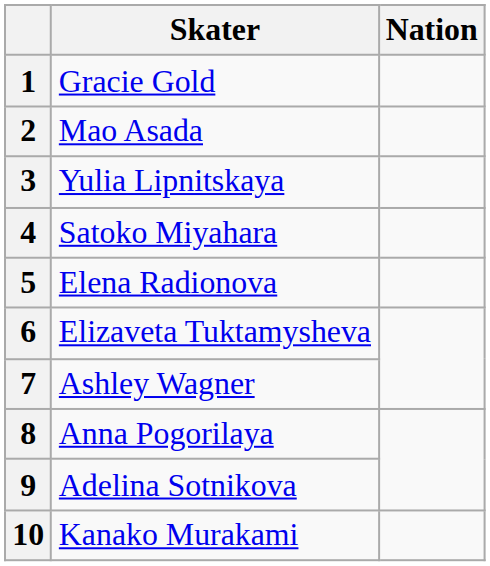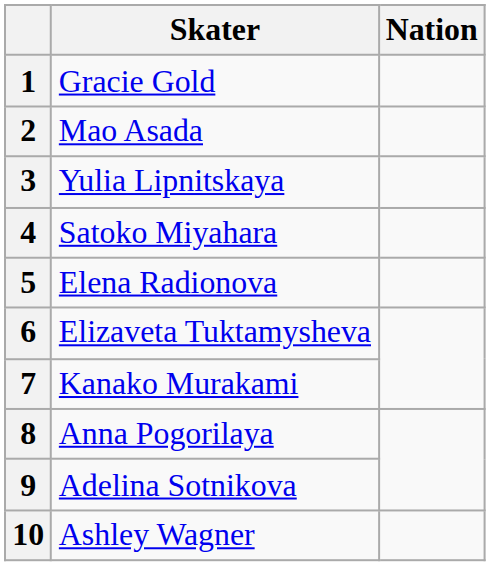 <table class="wikitable sortable" style="text-align:left">
 <tr>
 <th scope="col"></th>
 <th scope="col">Skater</th>
 <th scope="col">Nation</th>
 </tr>
 <tr>
 <th scope="row">1</th>
 <td><a href='#'>Gracie Gold</a></td>
 <td></td>
 </tr>
 <tr>
 <th scope="row">2</th>
 <td><a href='#'>Mao Asada</a></td>
 <td></td>
 </tr>
 <tr>
 <th scope="row">3</th>
 <td><a href='#'>Yulia Lipnitskaya</a></td>
 <td></td>
 </tr>
 <tr>
 <th scope="row">4</th>
 <td><a href='#'>Satoko Miyahara</a></td>
 <td></td>
 </tr>
 <tr>
 <th scope="row">5</th>
 <td><a href='#'>Elena Radionova</a></td>
 <td></td>
 </tr>
 <tr>
 <th scope="row">6</th>
 <td><a href='#'>Elizaveta Tuktamysheva</a></td>
 <td rowspan="2"></td>
 </tr>
 <tr>
 <th scope="row">7</th>
-<td><a href='#'>Ashley Wagner</a></td>
+<td><a href='#'>Kanako Murakami</a></td>
 </tr>
 <tr>
 <th scope="row">8</th>
 <td><a href='#'>Anna Pogorilaya</a></td>
 <td rowspan="2"></td>
 </tr>
 <tr>
 <th scope="row">9</th>
 <td><a href='#'>Adelina Sotnikova</a></td>
 </tr>
 <tr>
 <th scope="row">10</th>
-<td><a href='#'>Kanako Murakami</a></td>
+<td><a href='#'>Ashley Wagner</a></td>
 <td></td>
 </tr>
 </table>
